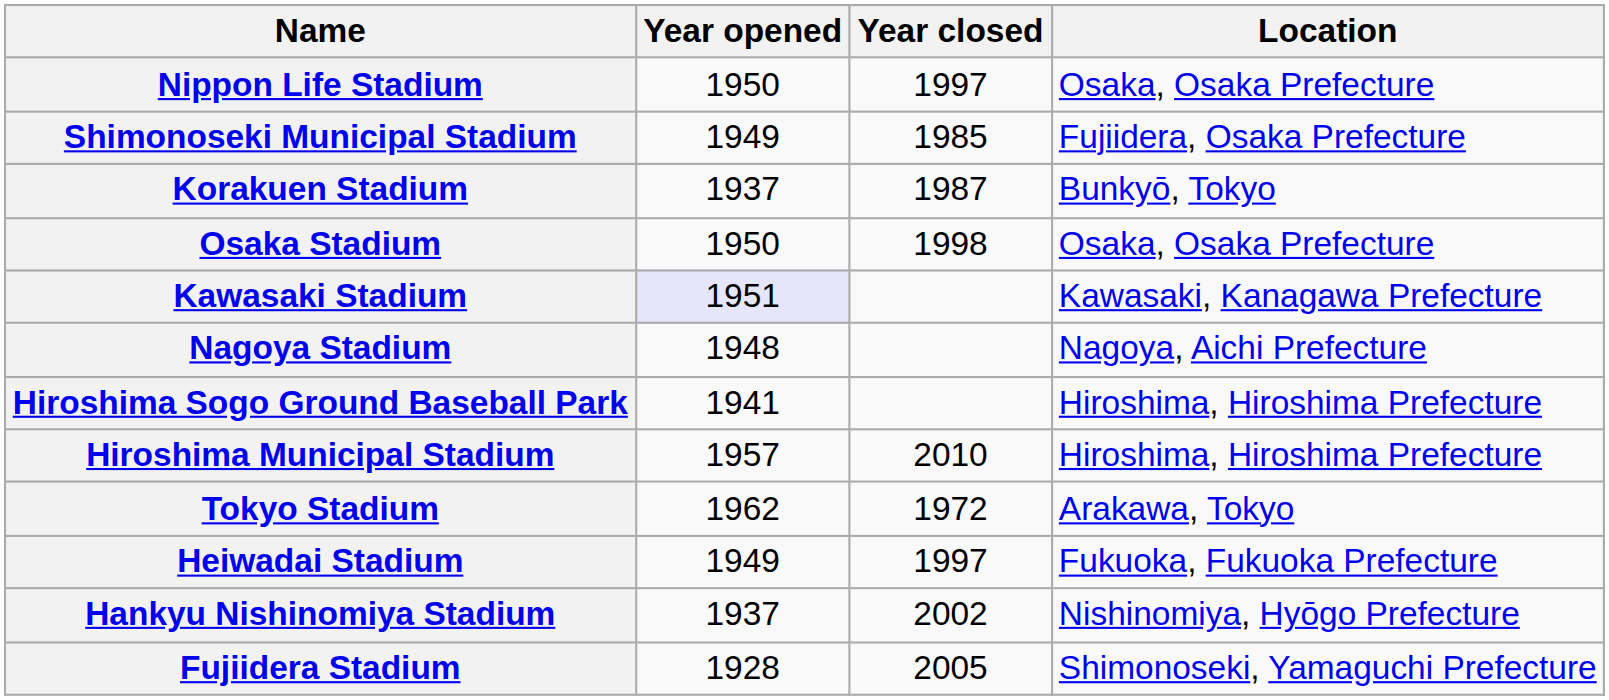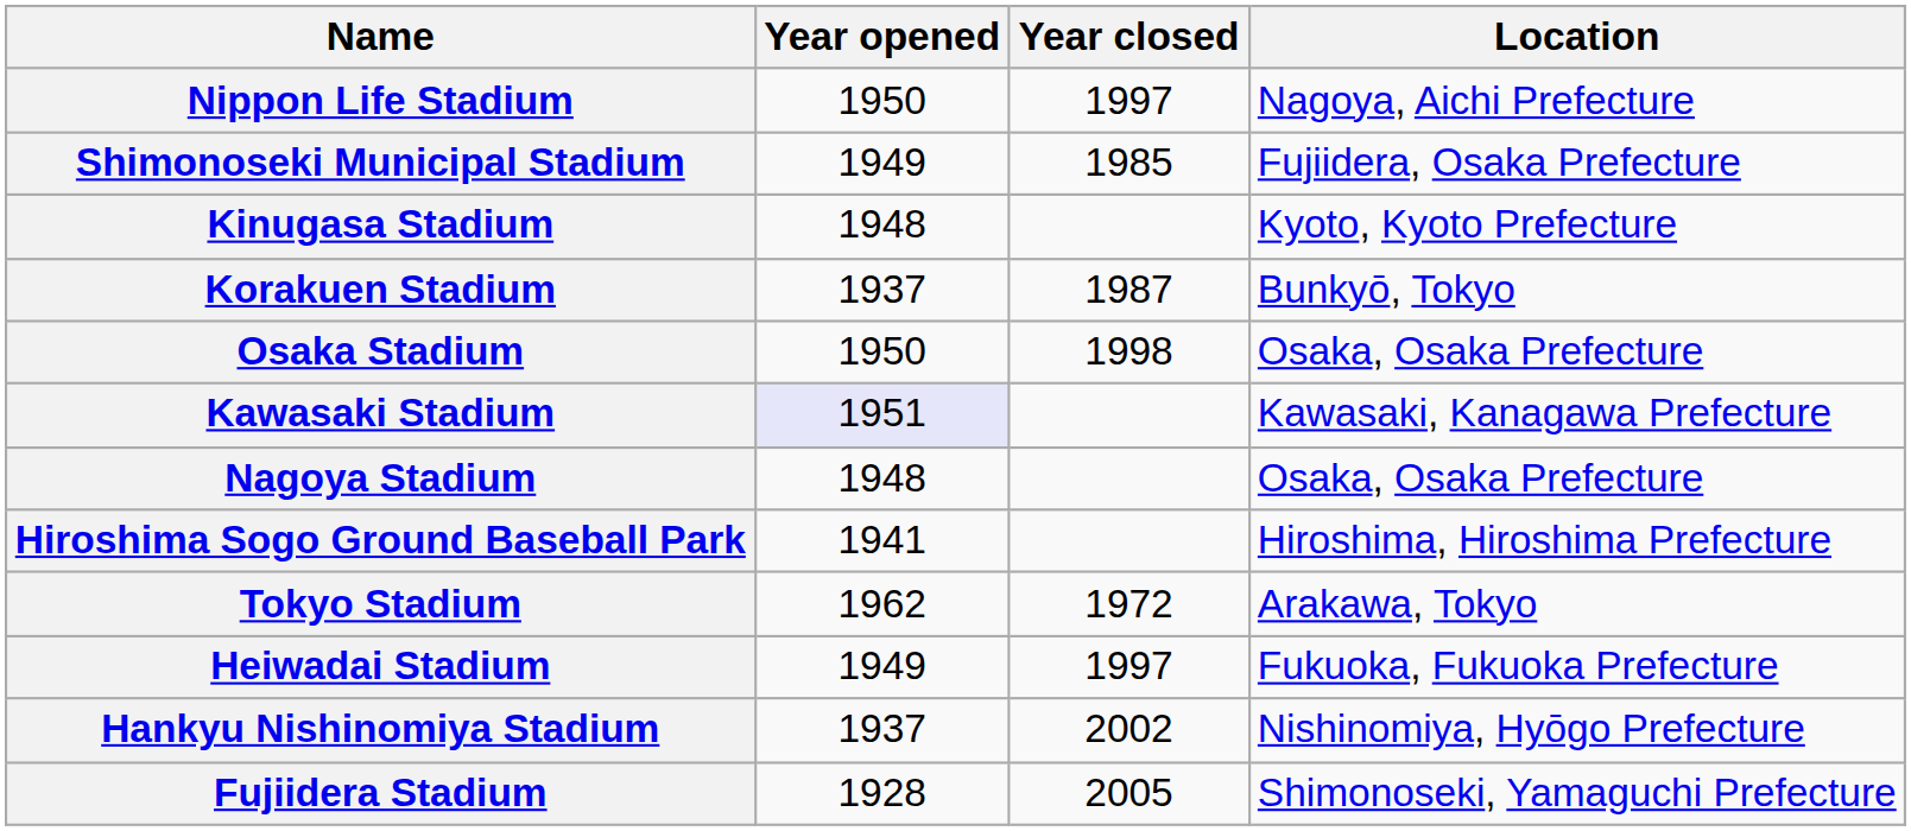 <table class="wikitable sortable plainrowheaders">
 <tr>
 <th scope="col">Name</th>
 <th scope="col">Year opened</th>
 <th scope="col">Year closed</th>
 <th scope="col">Location</th>
 </tr>
 <tr>
 <th scope="row"><a href='#'>Nippon Life Stadium</a></th>
 <td align="center">1950</td>
 <td align="center">1997</td>
-<td><a href='#'>Osaka</a>, <a href='#'>Osaka Prefecture</a></td>
+<td><a href='#'>Nagoya</a>, <a href='#'>Aichi Prefecture</a></td>
 </tr>
 <tr>
 <th scope="row"><a href='#'>Shimonoseki Municipal Stadium</a></th>
 <td align="center">1949</td>
 <td align="center">1985</td>
 <td><a href='#'>Fujiidera</a>, <a href='#'>Osaka Prefecture</a></td>
+</tr>
+<tr>
+<th scope="row"><a href='#'>Kinugasa Stadium</a></th>
+<td align="center">1948</td>
+<td align="center"></td>
+<td><a href='#'>Kyoto</a>, <a href='#'>Kyoto Prefecture</a></td>
 </tr>
 <tr>
 <th scope="row"><a href='#'>Korakuen Stadium</a></th>
 <td align="center">1937</td>
 <td align="center">1987</td>
 <td><a href='#'>Bunkyō</a>, <a href='#'>Tokyo</a></td>
 </tr>
 <tr>
 <th scope="row"><a href='#'>Osaka Stadium</a></th>
 <td align="center">1950</td>
 <td align="center">1998</td>
 <td><a href='#'>Osaka</a>, <a href='#'>Osaka Prefecture</a></td>
 </tr>
 <tr>
 <th scope="row"><a href='#'>Kawasaki Stadium</a></th>
 <td align="center" style="background: lavender;">1951</td>
 <td align="center"></td>
 <td><a href='#'>Kawasaki</a>, <a href='#'>Kanagawa Prefecture</a></td>
 </tr>
 <tr>
 <th scope="row"><a href='#'>Nagoya Stadium</a></th>
 <td align="center">1948</td>
 <td align="center"></td>
-<td><a href='#'>Nagoya</a>, <a href='#'>Aichi Prefecture</a></td>
+<td><a href='#'>Osaka</a>, <a href='#'>Osaka Prefecture</a></td>
 </tr>
 <tr>
 <th scope="row"><a href='#'>Hiroshima Sogo Ground Baseball Park</a></th>
 <td align="center">1941</td>
 <td align="center"></td>
-<td><a href='#'>Hiroshima</a>, <a href='#'>Hiroshima Prefecture</a></td>
-</tr>
-<tr>
-<th scope="row"><a href='#'>Hiroshima Municipal Stadium</a></th>
-<td align="center">1957</td>
-<td align="center">2010</td>
 <td><a href='#'>Hiroshima</a>, <a href='#'>Hiroshima Prefecture</a></td>
 </tr>
 <tr>
 <th scope="row"><a href='#'>Tokyo Stadium</a></th>
 <td align="center">1962</td>
 <td align="center">1972</td>
 <td><a href='#'>Arakawa</a>, <a href='#'>Tokyo</a></td>
 </tr>
 <tr>
 <th scope="row"><a href='#'>Heiwadai Stadium</a></th>
 <td align="center">1949</td>
 <td align="center">1997</td>
 <td><a href='#'>Fukuoka</a>, <a href='#'>Fukuoka Prefecture</a></td>
 </tr>
 <tr>
 <th scope="row"><a href='#'>Hankyu Nishinomiya Stadium</a></th>
 <td align="center">1937</td>
 <td align="center">2002</td>
 <td><a href='#'>Nishinomiya</a>, <a href='#'>Hyōgo Prefecture</a></td>
 </tr>
 <tr>
 <th scope="row"><a href='#'>Fujiidera Stadium</a></th>
 <td align="center">1928</td>
 <td align="center">2005</td>
 <td><a href='#'>Shimonoseki</a>, <a href='#'>Yamaguchi Prefecture</a></td>
 </tr>
 </table>
